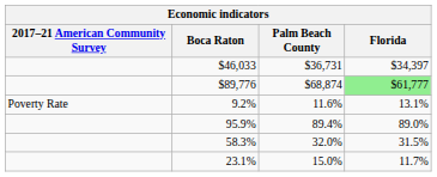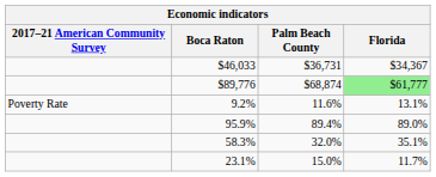 <table class="wikitable" style="font-size: 90%; text-align: right;">
 <tr>
 <th colspan="4">Economic indicators</th>
 </tr>
 <tr>
 <th style="width: 14em;">2017–21 <a href='#'>American Community Survey</a></th>
 <th style="width: 7em;">Boca Raton</th>
 <th style="width: 7em;">Palm Beach County</th>
 <th style="width: 7em;">Florida</th>
 </tr>
 <tr>
 <td style="text-align:left"></td>
 <td>$46,033</td>
 <td>$36,731</td>
-<td>$34,397</td>
+<td>$34,367</td>
 </tr>
 <tr>
 <td style="text-align:left"></td>
 <td>$89,776</td>
 <td>$68,874</td>
 <td style="background: lightgreen;">$61,777</td>
 </tr>
 <tr>
 <td style="text-align:left">Poverty Rate</td>
 <td>9.2%</td>
 <td>11.6%</td>
 <td>13.1%</td>
 </tr>
 <tr>
 <td style="text-align:left"></td>
 <td>95.9%</td>
 <td>89.4%</td>
 <td>89.0%</td>
 </tr>
 <tr>
 <td style="text-align:left"></td>
 <td>58.3%</td>
 <td>32.0%</td>
-<td>31.5%</td>
+<td>35.1%</td>
 </tr>
 <tr>
 <td style="text-align:left"></td>
 <td>23.1%</td>
 <td>15.0%</td>
 <td>11.7%</td>
 </tr>
 </table>
